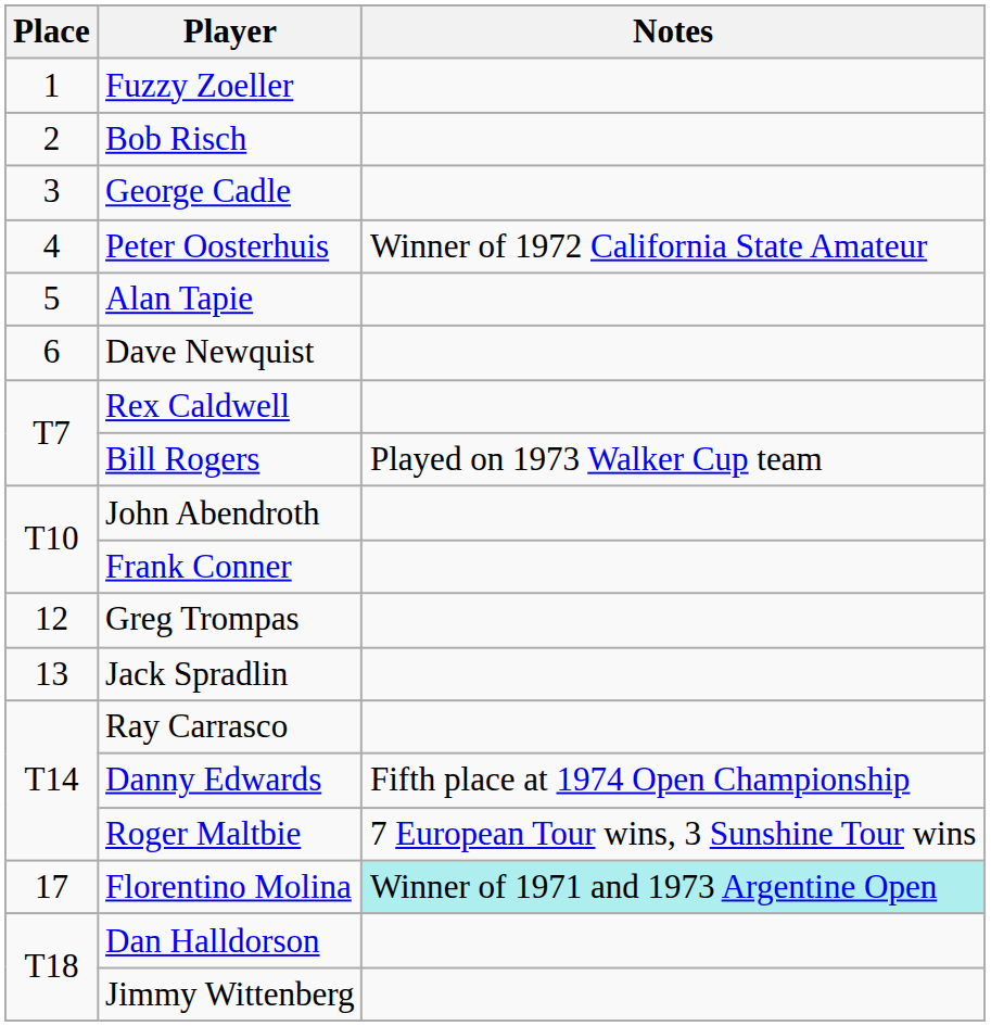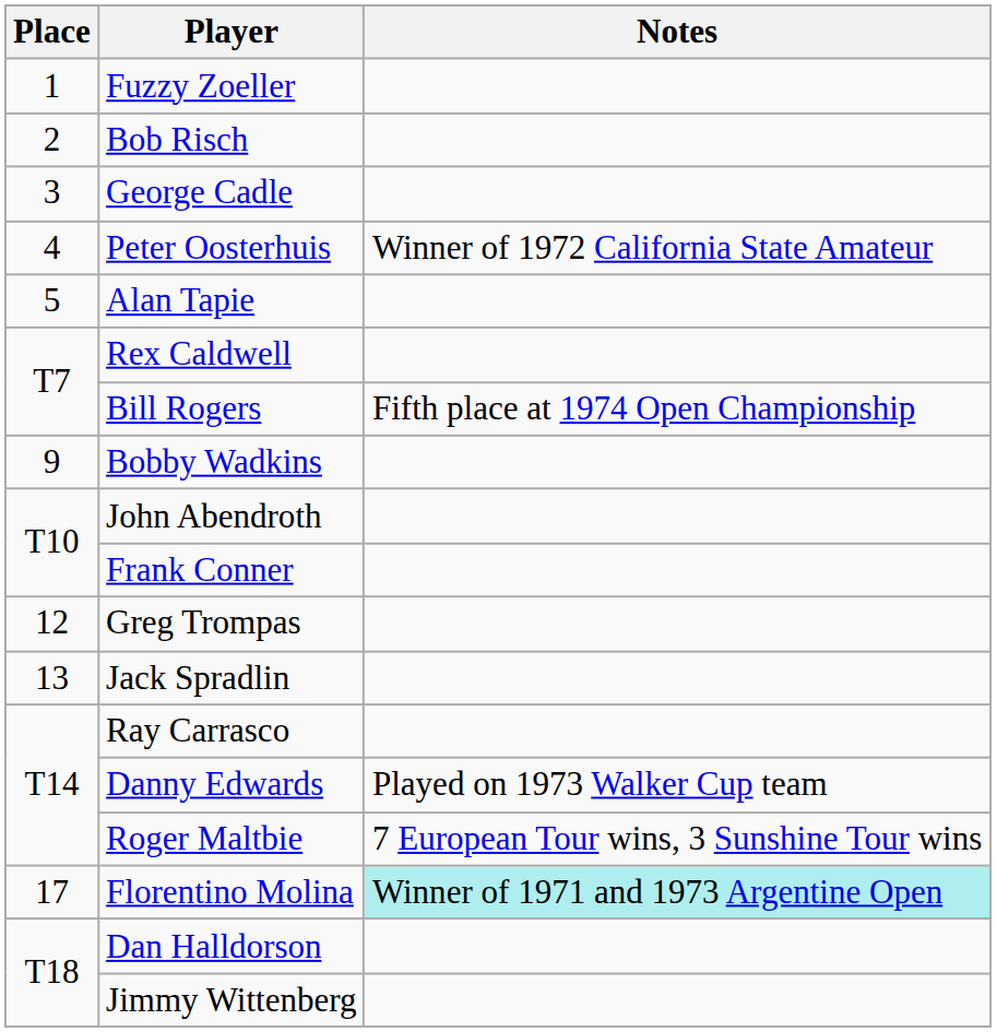 <table class="wikitable sortable">
 <tr>
 <th>Place</th>
 <th>Player</th>
 <th>Notes</th>
 </tr>
 <tr>
 <td align=center>1</td>
 <td> <a href='#'>Fuzzy Zoeller</a></td>
 <td></td>
 </tr>
 <tr>
 <td align=center>2</td>
 <td> <a href='#'>Bob Risch</a></td>
 <td></td>
 </tr>
 <tr>
 <td align=center>3</td>
 <td> <a href='#'>George Cadle</a></td>
 <td></td>
 </tr>
 <tr>
 <td align=center>4</td>
 <td> <a href='#'>Peter Oosterhuis</a></td>
 <td>Winner of 1972 <a href='#'>California State Amateur</a></td>
 </tr>
 <tr>
 <td align=center>5</td>
 <td> <a href='#'>Alan Tapie</a></td>
 <td></td>
 </tr>
 <tr>
-<td align=center>6</td>
-<td> Dave Newquist</td>
-<td></td>
-</tr>
-<tr>
 <td rowspan=2 align=center>T7</td>
 <td> <a href='#'>Rex Caldwell</a></td>
 <td></td>
 </tr>
 <tr>
 <td> <a href='#'>Bill Rogers</a></td>
-<td>Played on 1973 <a href='#'>Walker Cup</a> team</td>
+<td>Fifth place at <a href='#'>1974 Open Championship</a></td>
+</tr>
+<tr>
+<td align=center>9</td>
+<td> <a href='#'>Bobby Wadkins</a></td>
+<td></td>
 </tr>
 <tr>
 <td rowspan=2 align=center>T10</td>
 <td> John Abendroth</td>
 <td></td>
 </tr>
 <tr>
 <td> <a href='#'>Frank Conner</a></td>
 <td></td>
 </tr>
 <tr>
 <td align=center>12</td>
 <td> Greg Trompas</td>
 <td></td>
 </tr>
 <tr>
 <td align=center>13</td>
 <td> Jack Spradlin</td>
 <td></td>
 </tr>
 <tr>
 <td rowspan=3 align=center>T14</td>
 <td> Ray Carrasco</td>
 <td></td>
 </tr>
 <tr>
 <td> <a href='#'>Danny Edwards</a></td>
-<td>Fifth place at <a href='#'>1974 Open Championship</a></td>
+<td>Played on 1973 <a href='#'>Walker Cup</a> team</td>
 </tr>
 <tr>
 <td> <a href='#'>Roger Maltbie</a></td>
 <td>7 <a href='#'>European Tour</a> wins, 3 <a href='#'>Sunshine Tour</a> wins</td>
 </tr>
 <tr>
 <td align=center>17</td>
 <td> <a href='#'>Florentino Molina</a></td>
 <td style="background: paleturquoise;">Winner of 1971 and 1973 <a href='#'>Argentine Open</a></td>
 </tr>
 <tr>
 <td rowspan=2 align=center>T18</td>
 <td> <a href='#'>Dan Halldorson</a></td>
 <td></td>
 </tr>
 <tr>
 <td> Jimmy Wittenberg</td>
 <td></td>
 </tr>
 </table>
